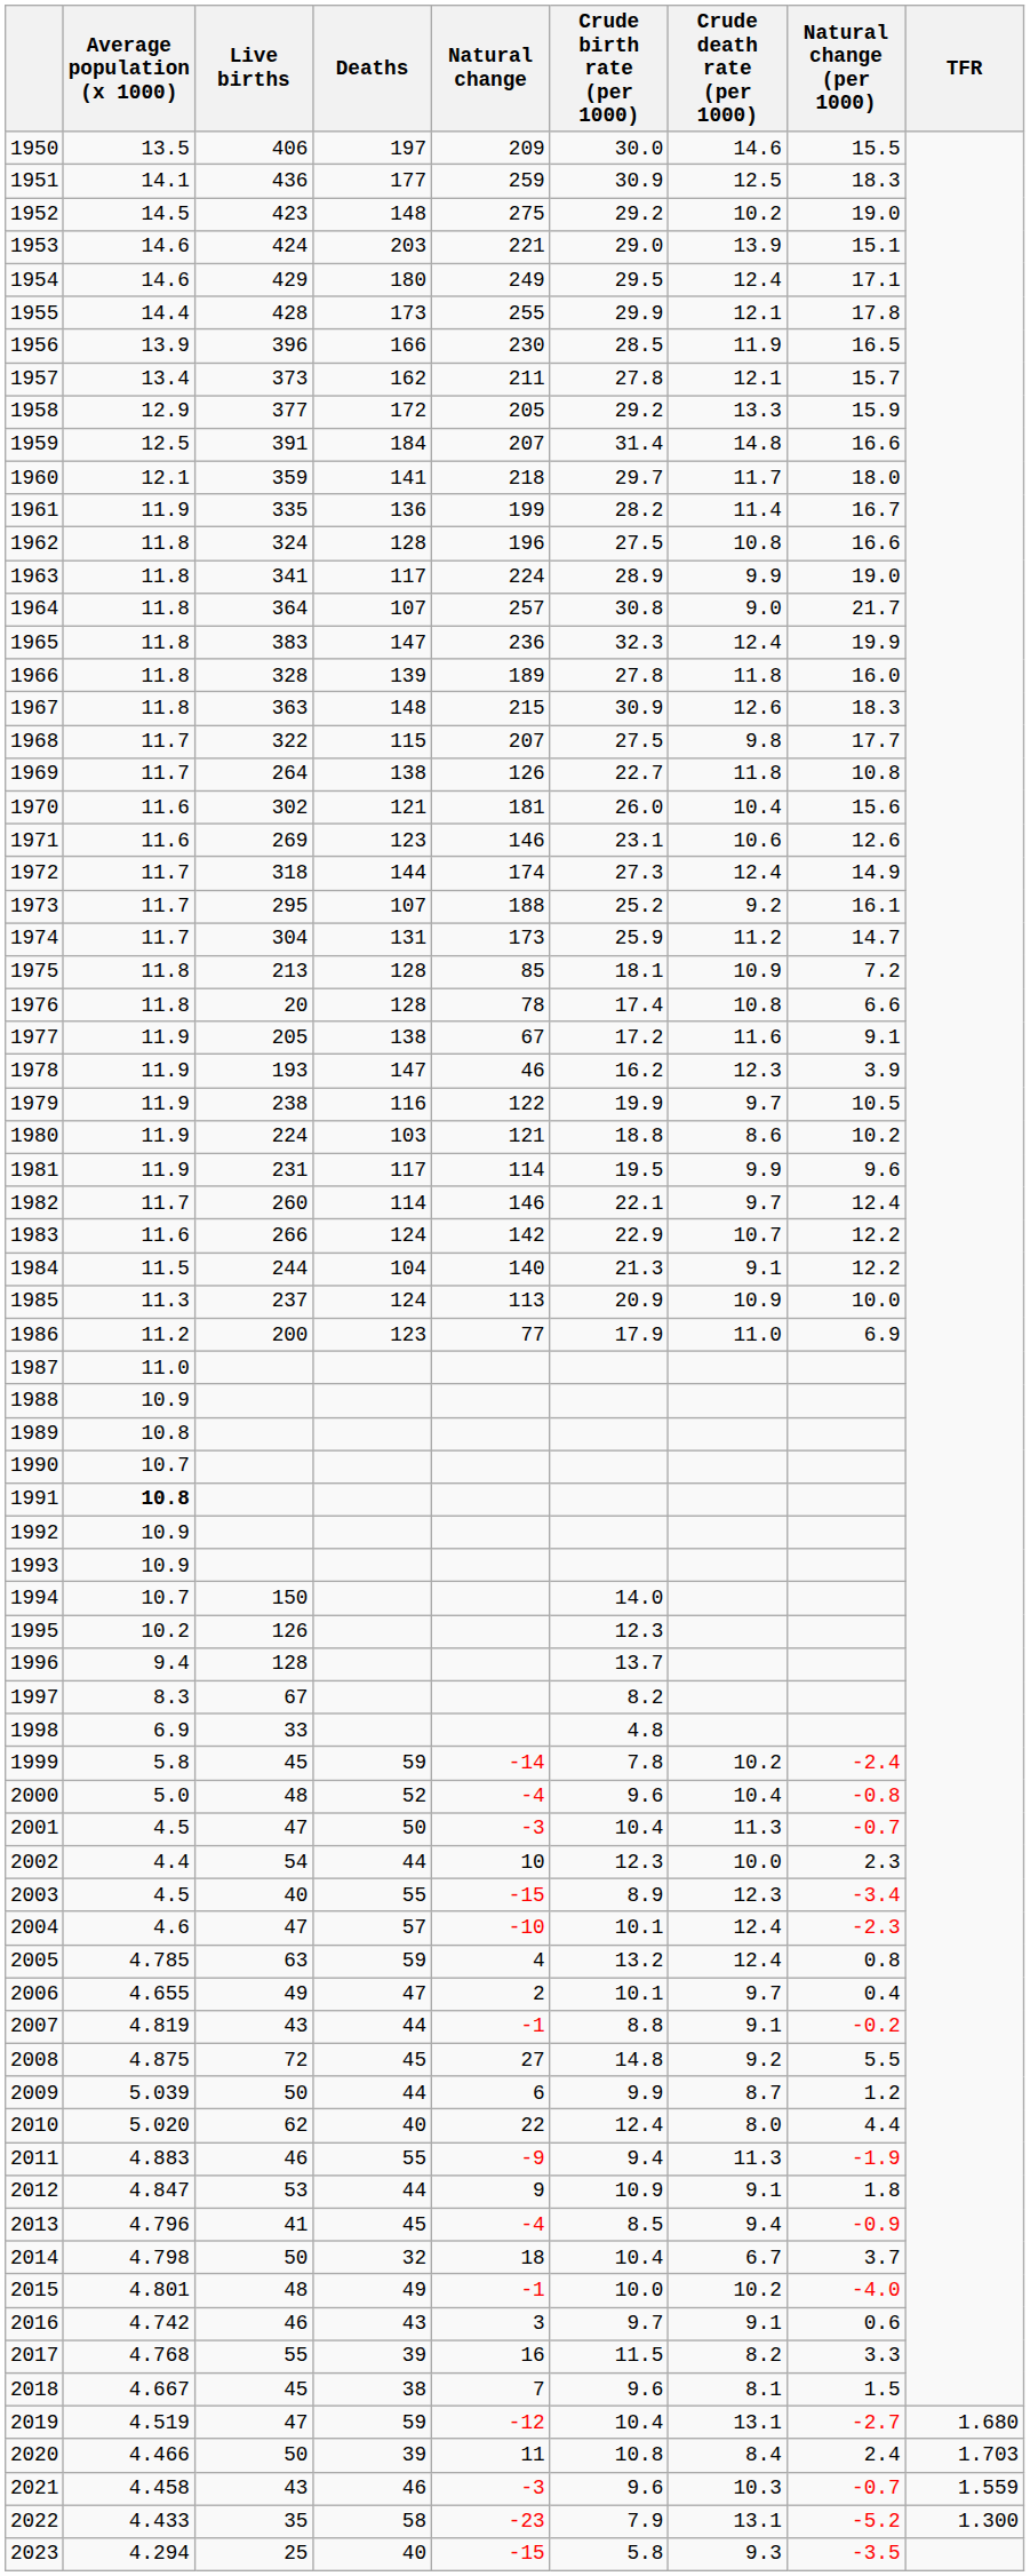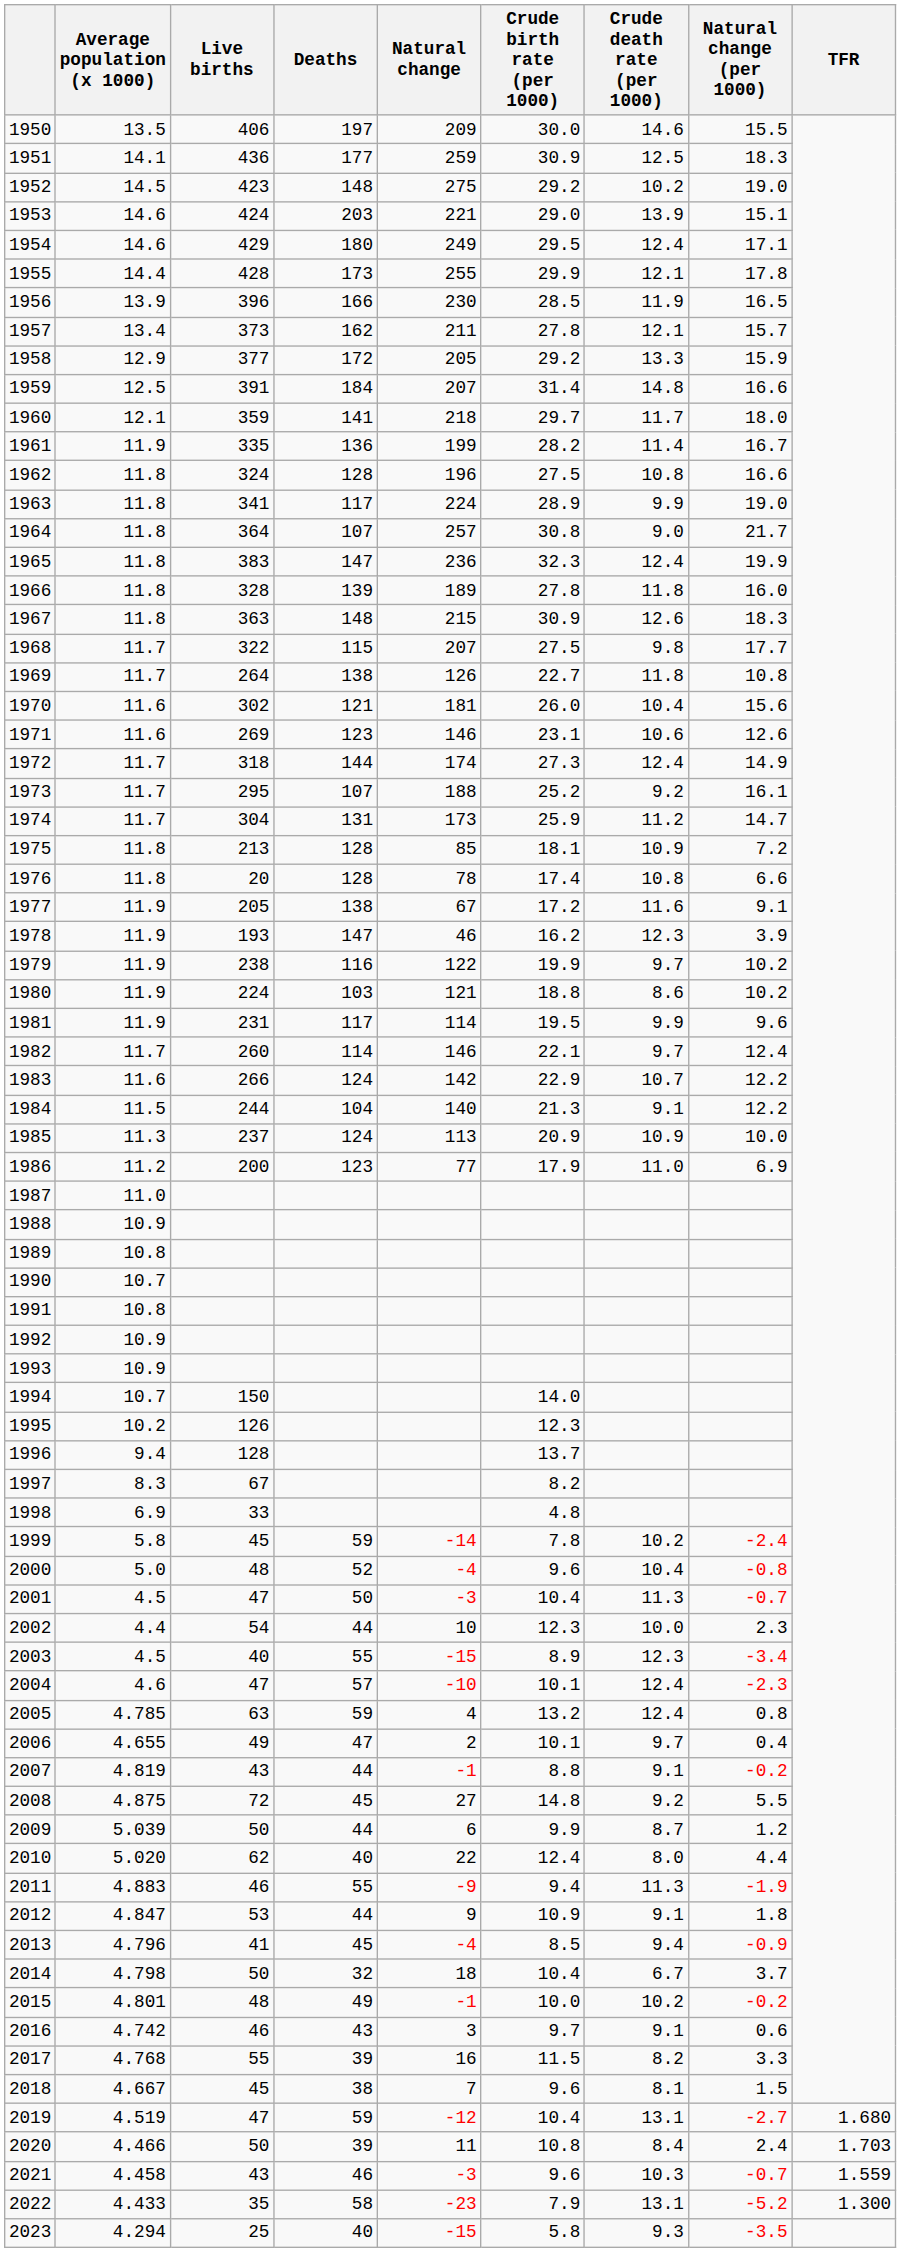 <table class="wikitable" style="text-align: right;">
 <tr>
 <th></th>
 <th width="70pt">Average population (x 1000)</th>
 <th width="70pt">Live births</th>
 <th width="70pt">Deaths</th>
 <th width="70pt">Natural change</th>
 <th width="70pt">Crude birth rate (per 1000)</th>
 <th width="70pt">Crude death rate (per 1000)</th>
 <th width="70pt">Natural change (per 1000)</th>
 <th width="70pt">TFR</th>
 </tr>
 <tr>
 <td>1950</td>
 <td>13.5</td>
 <td>406</td>
 <td>197</td>
 <td>209</td>
 <td>30.0</td>
 <td>14.6</td>
 <td>15.5</td>
 </tr>
 <tr>
 <td>1951</td>
 <td>14.1</td>
 <td>436</td>
 <td>177</td>
 <td>259</td>
 <td>30.9</td>
 <td>12.5</td>
 <td>18.3</td>
 </tr>
 <tr>
 <td>1952</td>
 <td>14.5</td>
 <td>423</td>
 <td>148</td>
 <td>275</td>
 <td>29.2</td>
 <td>10.2</td>
 <td>19.0</td>
 </tr>
 <tr>
 <td>1953</td>
 <td>14.6</td>
 <td>424</td>
 <td>203</td>
 <td>221</td>
 <td>29.0</td>
 <td>13.9</td>
 <td>15.1</td>
 </tr>
 <tr>
 <td>1954</td>
 <td>14.6</td>
 <td>429</td>
 <td>180</td>
 <td>249</td>
 <td>29.5</td>
 <td>12.4</td>
 <td>17.1</td>
 </tr>
 <tr>
 <td>1955</td>
 <td>14.4</td>
 <td>428</td>
 <td>173</td>
 <td>255</td>
 <td>29.9</td>
 <td>12.1</td>
 <td>17.8</td>
 </tr>
 <tr>
 <td>1956</td>
 <td>13.9</td>
 <td>396</td>
 <td>166</td>
 <td>230</td>
 <td>28.5</td>
 <td>11.9</td>
 <td>16.5</td>
 </tr>
 <tr>
 <td>1957</td>
 <td>13.4</td>
 <td>373</td>
 <td>162</td>
 <td>211</td>
 <td>27.8</td>
 <td>12.1</td>
 <td>15.7</td>
 </tr>
 <tr>
 <td>1958</td>
 <td>12.9</td>
 <td>377</td>
 <td>172</td>
 <td>205</td>
 <td>29.2</td>
 <td>13.3</td>
 <td>15.9</td>
 </tr>
 <tr>
 <td>1959</td>
 <td>12.5</td>
 <td>391</td>
 <td>184</td>
 <td>207</td>
 <td>31.4</td>
 <td>14.8</td>
 <td>16.6</td>
 </tr>
 <tr>
 <td>1960</td>
 <td>12.1</td>
 <td>359</td>
 <td>141</td>
 <td>218</td>
 <td>29.7</td>
 <td>11.7</td>
 <td>18.0</td>
 </tr>
 <tr>
 <td>1961</td>
 <td>11.9</td>
 <td>335</td>
 <td>136</td>
 <td>199</td>
 <td>28.2</td>
 <td>11.4</td>
 <td>16.7</td>
 </tr>
 <tr>
 <td>1962</td>
 <td>11.8</td>
 <td>324</td>
 <td>128</td>
 <td>196</td>
 <td>27.5</td>
 <td>10.8</td>
 <td>16.6</td>
 </tr>
 <tr>
 <td>1963</td>
 <td>11.8</td>
 <td>341</td>
 <td>117</td>
 <td>224</td>
 <td>28.9</td>
 <td>9.9</td>
 <td>19.0</td>
 </tr>
 <tr>
 <td>1964</td>
 <td>11.8</td>
 <td>364</td>
 <td>107</td>
 <td>257</td>
 <td>30.8</td>
 <td>9.0</td>
 <td>21.7</td>
 </tr>
 <tr>
 <td>1965</td>
 <td>11.8</td>
 <td>383</td>
 <td>147</td>
 <td>236</td>
 <td>32.3</td>
 <td>12.4</td>
 <td>19.9</td>
 </tr>
 <tr>
 <td>1966</td>
 <td>11.8</td>
 <td>328</td>
 <td>139</td>
 <td>189</td>
 <td>27.8</td>
 <td>11.8</td>
 <td>16.0</td>
 </tr>
 <tr>
 <td>1967</td>
 <td>11.8</td>
 <td>363</td>
 <td>148</td>
 <td>215</td>
 <td>30.9</td>
 <td>12.6</td>
 <td>18.3</td>
 </tr>
 <tr>
 <td>1968</td>
 <td>11.7</td>
 <td>322</td>
 <td>115</td>
 <td>207</td>
 <td>27.5</td>
 <td>9.8</td>
 <td>17.7</td>
 </tr>
 <tr>
 <td>1969</td>
 <td>11.7</td>
 <td>264</td>
 <td>138</td>
 <td>126</td>
 <td>22.7</td>
 <td>11.8</td>
 <td>10.8</td>
 </tr>
 <tr>
 <td>1970</td>
 <td>11.6</td>
 <td>302</td>
 <td>121</td>
 <td>181</td>
 <td>26.0</td>
 <td>10.4</td>
 <td>15.6</td>
 </tr>
 <tr>
 <td>1971</td>
 <td>11.6</td>
 <td>269</td>
 <td>123</td>
 <td>146</td>
 <td>23.1</td>
 <td>10.6</td>
 <td>12.6</td>
 </tr>
 <tr>
 <td>1972</td>
 <td>11.7</td>
 <td>318</td>
 <td>144</td>
 <td>174</td>
 <td>27.3</td>
 <td>12.4</td>
 <td>14.9</td>
 </tr>
 <tr>
 <td>1973</td>
 <td>11.7</td>
 <td>295</td>
 <td>107</td>
 <td>188</td>
 <td>25.2</td>
 <td>9.2</td>
 <td>16.1</td>
 </tr>
 <tr>
 <td>1974</td>
 <td>11.7</td>
 <td>304</td>
 <td>131</td>
 <td>173</td>
 <td>25.9</td>
 <td>11.2</td>
 <td>14.7</td>
 </tr>
 <tr>
 <td>1975</td>
 <td>11.8</td>
 <td>213</td>
 <td>128</td>
 <td>85</td>
 <td>18.1</td>
 <td>10.9</td>
 <td>7.2</td>
 </tr>
 <tr>
 <td>1976</td>
 <td>11.8</td>
 <td>20</td>
 <td>128</td>
 <td>78</td>
 <td>17.4</td>
 <td>10.8</td>
 <td>6.6</td>
 </tr>
 <tr>
 <td>1977</td>
 <td>11.9</td>
 <td>205</td>
 <td>138</td>
 <td>67</td>
 <td>17.2</td>
 <td>11.6</td>
 <td>9.1</td>
 </tr>
 <tr>
 <td>1978</td>
 <td>11.9</td>
 <td>193</td>
 <td>147</td>
 <td>46</td>
 <td>16.2</td>
 <td>12.3</td>
 <td>3.9</td>
 </tr>
 <tr>
 <td>1979</td>
 <td>11.9</td>
 <td>238</td>
 <td>116</td>
 <td>122</td>
 <td>19.9</td>
 <td>9.7</td>
-<td>10.5</td>
+<td>10.2</td>
 </tr>
 <tr>
 <td>1980</td>
 <td>11.9</td>
 <td>224</td>
 <td>103</td>
 <td>121</td>
 <td>18.8</td>
 <td>8.6</td>
 <td>10.2</td>
 </tr>
 <tr>
 <td>1981</td>
 <td>11.9</td>
 <td>231</td>
 <td>117</td>
 <td>114</td>
 <td>19.5</td>
 <td>9.9</td>
 <td>9.6</td>
 </tr>
 <tr>
 <td>1982</td>
 <td>11.7</td>
 <td>260</td>
 <td>114</td>
 <td>146</td>
 <td>22.1</td>
 <td>9.7</td>
 <td>12.4</td>
 </tr>
 <tr>
 <td>1983</td>
 <td>11.6</td>
 <td>266</td>
 <td>124</td>
 <td>142</td>
 <td>22.9</td>
 <td>10.7</td>
 <td>12.2</td>
 </tr>
 <tr>
 <td>1984</td>
 <td>11.5</td>
 <td>244</td>
 <td>104</td>
 <td>140</td>
 <td>21.3</td>
 <td>9.1</td>
 <td>12.2</td>
 </tr>
 <tr>
 <td>1985</td>
 <td>11.3</td>
 <td>237</td>
 <td>124</td>
 <td>113</td>
 <td>20.9</td>
 <td>10.9</td>
 <td>10.0</td>
 </tr>
 <tr>
 <td>1986</td>
 <td>11.2</td>
 <td>200</td>
 <td>123</td>
 <td>77</td>
 <td>17.9</td>
 <td>11.0</td>
 <td>6.9</td>
 </tr>
 <tr>
 <td>1987</td>
 <td>11.0</td>
 <td></td>
 <td></td>
 <td></td>
 <td></td>
 <td></td>
 <td></td>
 </tr>
 <tr>
 <td>1988</td>
 <td>10.9</td>
 <td></td>
 <td></td>
 <td></td>
 <td></td>
 <td></td>
 <td></td>
 </tr>
 <tr>
 <td>1989</td>
 <td>10.8</td>
 <td></td>
 <td></td>
 <td></td>
 <td></td>
 <td></td>
 <td></td>
 </tr>
 <tr>
 <td>1990</td>
 <td>10.7</td>
 <td></td>
 <td></td>
 <td></td>
 <td></td>
 <td></td>
 <td></td>
 </tr>
 <tr>
 <td>1991</td>
-<td><strong>10.8</strong></td>
+<td>10.8</td>
 <td></td>
 <td></td>
 <td></td>
 <td></td>
 <td></td>
 <td></td>
 </tr>
 <tr>
 <td>1992</td>
 <td>10.9</td>
 <td></td>
 <td></td>
 <td></td>
 <td></td>
 <td></td>
 <td></td>
 </tr>
 <tr>
 <td>1993</td>
 <td>10.9</td>
 <td></td>
 <td></td>
 <td></td>
 <td></td>
 <td></td>
 <td></td>
 </tr>
 <tr>
 <td>1994</td>
 <td>10.7</td>
 <td>150</td>
 <td></td>
 <td></td>
 <td>14.0</td>
 <td></td>
 <td></td>
 </tr>
 <tr>
 <td>1995</td>
 <td>10.2</td>
 <td>126</td>
 <td></td>
 <td></td>
 <td>12.3</td>
 <td></td>
 <td></td>
 </tr>
 <tr>
 <td>1996</td>
 <td>9.4</td>
 <td>128</td>
 <td></td>
 <td></td>
 <td>13.7</td>
 <td></td>
 <td></td>
 </tr>
 <tr>
 <td>1997</td>
 <td>8.3</td>
 <td>67</td>
 <td></td>
 <td></td>
 <td>8.2</td>
 <td></td>
 <td></td>
 </tr>
 <tr>
 <td>1998</td>
 <td>6.9</td>
 <td>33</td>
 <td></td>
 <td></td>
 <td>4.8</td>
 <td></td>
 <td></td>
 </tr>
 <tr>
 <td>1999</td>
 <td>5.8</td>
 <td>45</td>
 <td>59</td>
 <td style="color: red">-14</td>
 <td>7.8</td>
 <td>10.2</td>
 <td style="color: red">-2.4</td>
 </tr>
 <tr>
 <td>2000</td>
 <td>5.0</td>
 <td>48</td>
 <td>52</td>
 <td style="color: red">-4</td>
 <td>9.6</td>
 <td>10.4</td>
 <td style="color: red">-0.8</td>
 </tr>
 <tr>
 <td>2001</td>
 <td>4.5</td>
 <td>47</td>
 <td>50</td>
 <td style="color: red">-3</td>
 <td>10.4</td>
 <td>11.3</td>
 <td style="color: red">-0.7</td>
 </tr>
 <tr>
 <td>2002</td>
 <td>4.4</td>
 <td>54</td>
 <td>44</td>
 <td>10</td>
 <td>12.3</td>
 <td>10.0</td>
 <td>2.3</td>
 </tr>
 <tr>
 <td>2003</td>
 <td>4.5</td>
 <td>40</td>
 <td>55</td>
 <td style="color: red">-15</td>
 <td>8.9</td>
 <td>12.3</td>
 <td style="color: red">-3.4</td>
 </tr>
 <tr>
 <td>2004</td>
 <td>4.6</td>
 <td>47</td>
 <td>57</td>
 <td style="color: red">-10</td>
 <td>10.1</td>
 <td>12.4</td>
 <td style="color: red">-2.3</td>
 </tr>
 <tr>
 <td>2005</td>
 <td>4.785</td>
 <td>63</td>
 <td>59</td>
 <td>4</td>
 <td>13.2</td>
 <td>12.4</td>
 <td>0.8</td>
 </tr>
 <tr>
 <td>2006</td>
 <td>4.655</td>
 <td>49</td>
 <td>47</td>
 <td>2</td>
 <td>10.1</td>
 <td>9.7</td>
 <td>0.4</td>
 </tr>
 <tr>
 <td>2007</td>
 <td>4.819</td>
 <td>43</td>
 <td>44</td>
 <td style="color: red">-1</td>
 <td>8.8</td>
 <td>9.1</td>
 <td style="color: red">-0.2</td>
 </tr>
 <tr>
 <td>2008</td>
 <td>4.875</td>
 <td>72</td>
 <td>45</td>
 <td>27</td>
 <td>14.8</td>
 <td>9.2</td>
 <td>5.5</td>
 </tr>
 <tr>
 <td>2009</td>
 <td>5.039</td>
 <td>50</td>
 <td>44</td>
 <td>6</td>
 <td>9.9</td>
 <td>8.7</td>
 <td>1.2</td>
 </tr>
 <tr>
 <td>2010</td>
 <td>5.020</td>
 <td>62</td>
 <td>40</td>
 <td>22</td>
 <td>12.4</td>
 <td>8.0</td>
 <td>4.4</td>
 </tr>
 <tr>
 <td>2011</td>
 <td>4.883</td>
 <td>46</td>
 <td>55</td>
 <td style="color: red">-9</td>
 <td>9.4</td>
 <td>11.3</td>
 <td style="color: red">-1.9</td>
 </tr>
 <tr>
 <td>2012</td>
 <td>4.847</td>
 <td>53</td>
 <td>44</td>
 <td>9</td>
 <td>10.9</td>
 <td>9.1</td>
 <td>1.8</td>
 </tr>
 <tr>
 <td>2013</td>
 <td>4.796</td>
 <td>41</td>
 <td>45</td>
 <td style="color: red">-4</td>
 <td>8.5</td>
 <td>9.4</td>
 <td style="color: red">-0.9</td>
 </tr>
 <tr>
 <td>2014</td>
 <td>4.798</td>
 <td>50</td>
 <td>32</td>
 <td>18</td>
 <td>10.4</td>
 <td>6.7</td>
 <td>3.7</td>
 </tr>
 <tr>
 <td>2015</td>
 <td>4.801</td>
 <td>48</td>
 <td>49</td>
 <td style="color: red">-1</td>
 <td>10.0</td>
 <td>10.2</td>
-<td style="color: red">-4.0</td>
+<td style="color: red">-0.2</td>
 </tr>
 <tr>
 <td>2016</td>
 <td>4.742</td>
 <td>46</td>
 <td>43</td>
 <td>3</td>
 <td>9.7</td>
 <td>9.1</td>
 <td>0.6</td>
 </tr>
 <tr>
 <td>2017</td>
 <td>4.768</td>
 <td>55</td>
 <td>39</td>
 <td>16</td>
 <td>11.5</td>
 <td>8.2</td>
 <td>3.3</td>
 </tr>
 <tr>
 <td>2018</td>
 <td>4.667</td>
 <td>45</td>
 <td>38</td>
 <td>7</td>
 <td>9.6</td>
 <td>8.1</td>
 <td>1.5</td>
 </tr>
 <tr>
 <td>2019</td>
 <td>4.519</td>
 <td>47</td>
 <td>59</td>
 <td style="color: red">-12</td>
 <td>10.4</td>
 <td>13.1</td>
 <td style="color: red">-2.7</td>
 <td>1.680</td>
 </tr>
 <tr>
 <td>2020</td>
 <td>4.466</td>
 <td>50</td>
 <td>39</td>
 <td>11</td>
 <td>10.8</td>
 <td>8.4</td>
 <td>2.4</td>
 <td>1.703</td>
 </tr>
 <tr>
 <td>2021</td>
 <td>4.458</td>
 <td>43</td>
 <td>46</td>
 <td style="color: red">-3</td>
 <td>9.6</td>
 <td>10.3</td>
 <td style="color: red">-0.7</td>
 <td>1.559</td>
 </tr>
 <tr>
 <td>2022</td>
 <td>4.433</td>
 <td>35</td>
 <td>58</td>
 <td style="color: red">-23</td>
 <td>7.9</td>
 <td>13.1</td>
 <td style="color: red">-5.2</td>
 <td>1.300</td>
 </tr>
 <tr>
 <td>2023</td>
 <td>4.294</td>
 <td>25</td>
 <td>40</td>
 <td style="color: red">-15</td>
 <td>5.8</td>
 <td>9.3</td>
 <td style="color: red">-3.5</td>
 </tr>
 </table>
